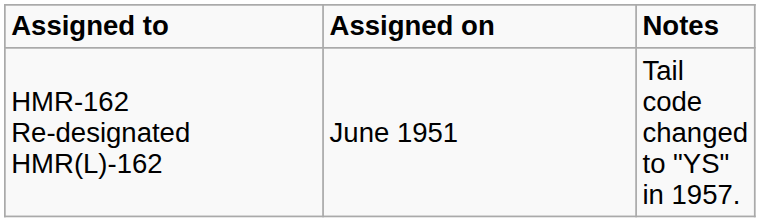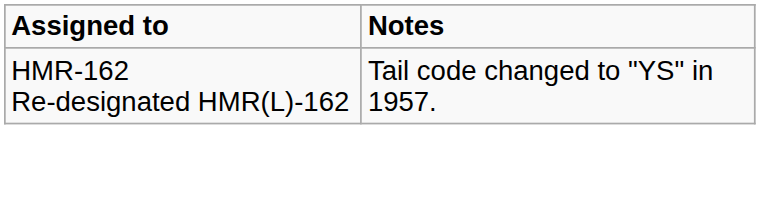 <table class="wikitable" style="width: 70%;">
 <tr>
 <td style="width: 200px;"><strong>Assigned to</strong></td>
-<td style="width: 200px;"><strong>Assigned on</strong></td>
 <td><strong>Notes</strong></td>
 </tr>
 <tr>
 <td>HMR-162<br>Re-designated HMR(L)-162</td>
-<td>June 1951</td>
 <td>Tail code changed to "YS" in 1957.</td>
 </tr>
 </table>
